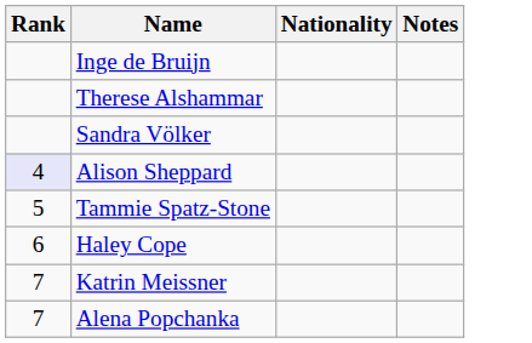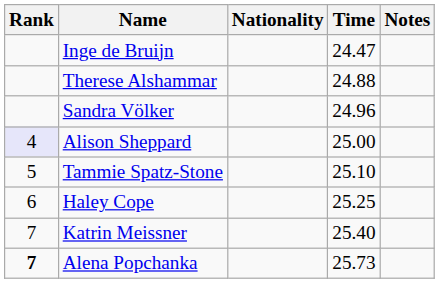 <table class="wikitable sortable" style="text-align:center">
 <tr>
 <th>Rank</th>
 <th>Name</th>
 <th>Nationality</th>
+<th>Time</th>
 <th>Notes</th>
 </tr>
 <tr>
 <td></td>
 <td align=left><a href='#'>Inge de Bruijn</a></td>
 <td align=left></td>
+<td>24.47</td>
 <td></td>
 </tr>
 <tr>
 <td></td>
 <td align=left><a href='#'>Therese Alshammar</a></td>
 <td align=left></td>
+<td>24.88</td>
 <td></td>
 </tr>
 <tr>
 <td></td>
 <td align=left><a href='#'>Sandra Völker</a></td>
 <td align=left></td>
+<td>24.96</td>
 <td></td>
 </tr>
 <tr>
 <td style="background: lavender;">4</td>
 <td align=left><a href='#'>Alison Sheppard</a></td>
 <td align=left></td>
+<td>25.00</td>
 <td></td>
 </tr>
 <tr>
 <td>5</td>
 <td align=left><a href='#'>Tammie Spatz-Stone</a></td>
 <td align=left></td>
+<td>25.10</td>
 <td></td>
 </tr>
 <tr>
 <td>6</td>
 <td align=left><a href='#'>Haley Cope</a></td>
 <td align=left></td>
+<td>25.25</td>
 <td></td>
 </tr>
 <tr>
 <td>7</td>
 <td align=left><a href='#'>Katrin Meissner</a></td>
 <td align=left></td>
+<td>25.40</td>
 <td></td>
 </tr>
 <tr>
-<td>7</td>
+<td><strong>7</strong></td>
 <td align=left><a href='#'>Alena Popchanka</a></td>
 <td align=left></td>
+<td>25.73</td>
 <td></td>
 </tr>
 </table>
